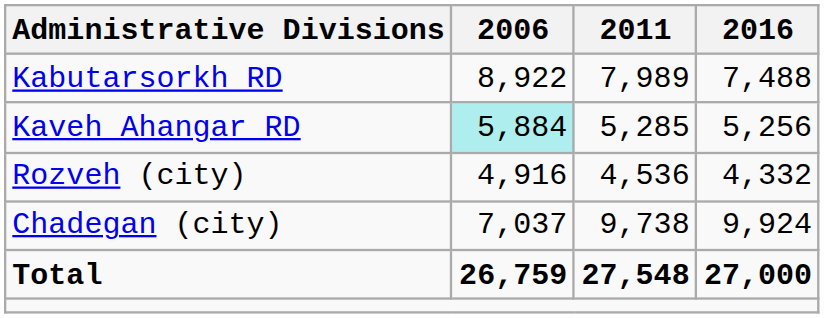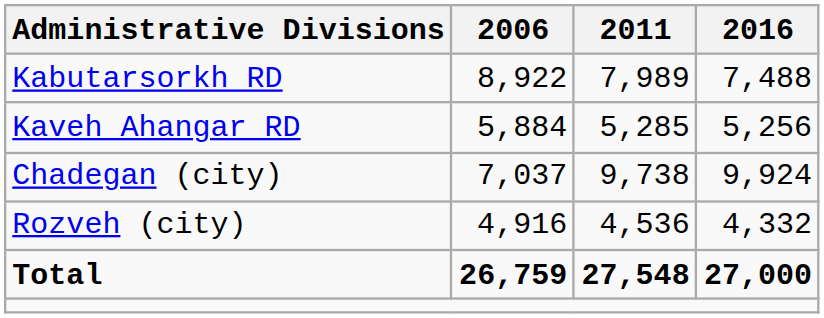 <table class="wikitable">
 <tr>
 <th>Administrative Divisions</th>
 <th>2006</th>
 <th>2011</th>
 <th>2016</th>
 </tr>
 <tr>
 <td><a href='#'>Kabutarsorkh RD</a></td>
 <td style="text-align: right;">8,922</td>
 <td style="text-align: right;">7,989</td>
 <td style="text-align: right;">7,488</td>
 </tr>
 <tr>
 <td><a href='#'>Kaveh Ahangar RD</a></td>
-<td style="background: paleturquoise; text-align: right;">5,884</td>
+<td style="text-align: right;">5,884</td>
 <td style="text-align: right;">5,285</td>
 <td style="text-align: right;">5,256</td>
+</tr>
+<tr>
+<td><a href='#'>Chadegan</a> (city)</td>
+<td style="text-align: right;">7,037</td>
+<td style="text-align: right;">9,738</td>
+<td style="text-align: right;">9,924</td>
 </tr>
 <tr>
 <td><a href='#'>Rozveh</a> (city)</td>
 <td style="text-align: right;">4,916</td>
 <td style="text-align: right;">4,536</td>
 <td style="text-align: right;">4,332</td>
-</tr>
-<tr>
-<td><a href='#'>Chadegan</a> (city)</td>
-<td style="text-align: right;">7,037</td>
-<td style="text-align: right;">9,738</td>
-<td style="text-align: right;">9,924</td>
 </tr>
 <tr>
 <td><strong>Total</strong></td>
 <td style="text-align: right;"><strong>26,759</strong></td>
 <td style="text-align: right;"><strong>27,548</strong></td>
 <td style="text-align: right;"><strong>27,000</strong></td>
 </tr>
 <tr>
 <td colspan=4></td>
 </tr>
 </table>
